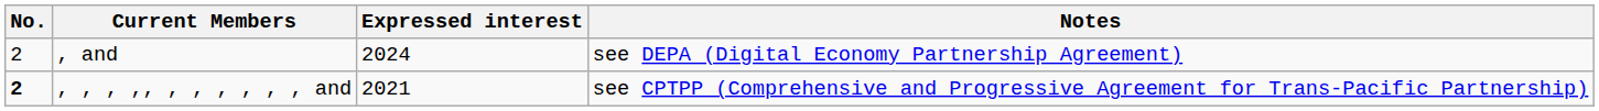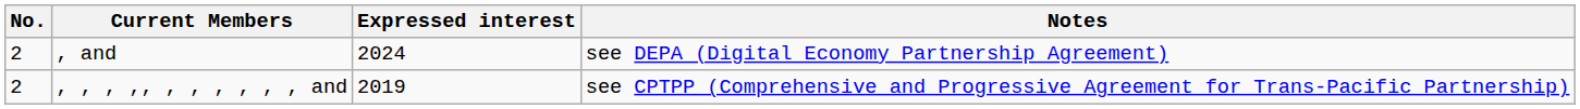 <table class="wikitable">
 <tr>
 <th>No.</th>
 <th>Current Members</th>
 <th>Expressed interest</th>
 <th>Notes</th>
 </tr>
 <tr>
 <td>2</td>
 <td>,  and </td>
 <td>2024</td>
 <td>see <a href='#'>DEPA (Digital Economy Partnership Agreement)</a></td>
 </tr>
 <tr>
-<td><strong>2</strong></td>
+<td>2</td>
 <td>, , , ,, , , , , , , and </td>
-<td>2021</td>
+<td>2019</td>
 <td>see <a href='#'>CPTPP (Comprehensive and Progressive Agreement for Trans-Pacific Partnership)</a></td>
 </tr>
 </table>
